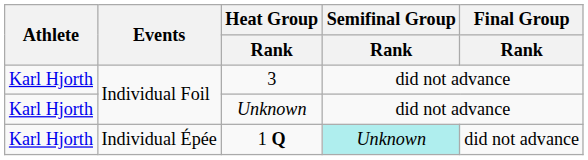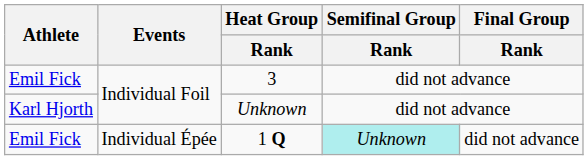 <table class=wikitable style="font-size:90%">
 <tr>
 <th rowspan="2">Athlete</th>
 <th rowspan="2">Events</th>
 <th>Heat Group</th>
 <th>Semifinal Group</th>
 <th>Final Group</th>
 </tr>
 <tr>
 <th>Rank</th>
 <th>Rank</th>
 <th>Rank</th>
 </tr>
 <tr>
-<td><a href='#'>Karl Hjorth</a></td>
+<td><a href='#'>Emil Fick</a></td>
 <td rowspan=2>Individual Foil</td>
 <td align="center">3</td>
 <td align="center" colspan=2>did not advance</td>
 </tr>
 <tr>
 <td><a href='#'>Karl Hjorth</a></td>
 <td align="center"><em>Unknown</em></td>
 <td align="center" colspan=2>did not advance</td>
 </tr>
 <tr>
-<td><a href='#'>Karl Hjorth</a></td>
+<td><a href='#'>Emil Fick</a></td>
 <td>Individual Épée</td>
 <td align="center">1 <strong>Q</strong></td>
 <td align="center" style="background: paleturquoise;"><em>Unknown</em></td>
 <td align="center">did not advance</td>
 </tr>
 </table>
